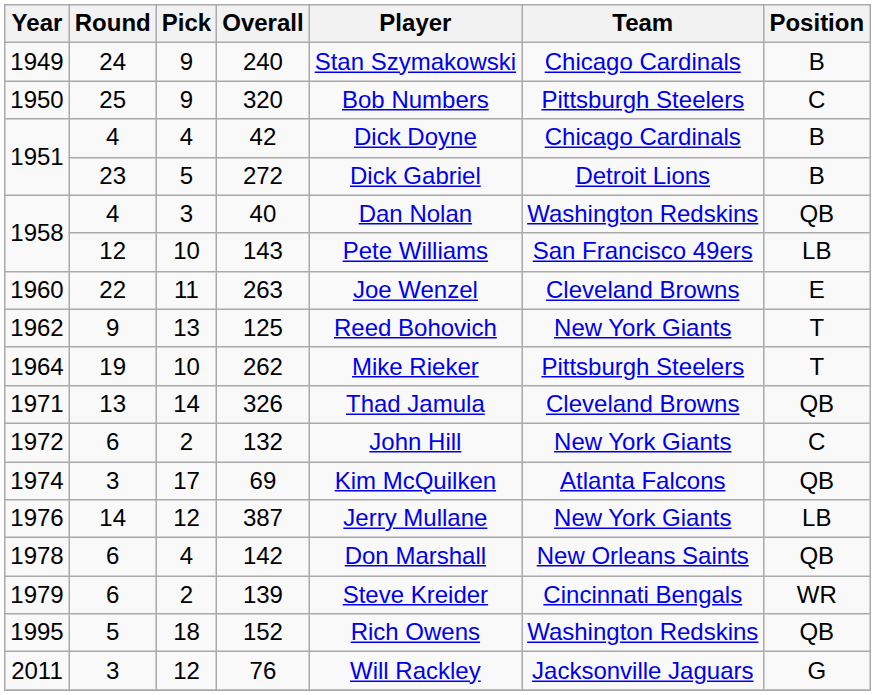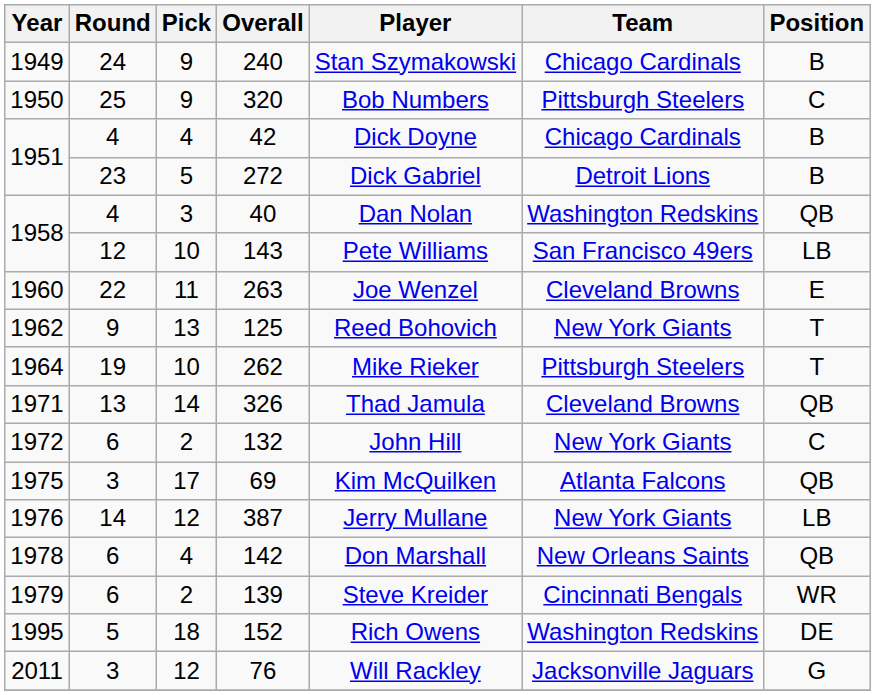 <table class="wikitable sortable" style="text-align: center;">
 <tr>
 <th>Year</th>
 <th>Round</th>
 <th>Pick</th>
 <th>Overall</th>
 <th>Player</th>
 <th>Team</th>
 <th>Position</th>
 </tr>
 <tr>
 <td>1949</td>
 <td>24</td>
 <td>9</td>
 <td>240</td>
 <td><a href='#'>Stan Szymakowski</a></td>
 <td><a href='#'>Chicago Cardinals</a></td>
 <td>B</td>
 </tr>
 <tr>
 <td>1950</td>
 <td>25</td>
 <td>9</td>
 <td>320</td>
 <td><a href='#'>Bob Numbers</a></td>
 <td><a href='#'>Pittsburgh Steelers</a></td>
 <td>C</td>
 </tr>
 <tr>
 <td rowspan="2">1951</td>
 <td>4</td>
 <td>4</td>
 <td>42</td>
 <td><a href='#'>Dick Doyne</a></td>
 <td><a href='#'>Chicago Cardinals</a></td>
 <td>B</td>
 </tr>
 <tr>
 <td>23</td>
 <td>5</td>
 <td>272</td>
 <td><a href='#'>Dick Gabriel</a></td>
 <td><a href='#'>Detroit Lions</a></td>
 <td>B</td>
 </tr>
 <tr>
 <td rowspan="2">1958</td>
 <td>4</td>
 <td>3</td>
 <td>40</td>
 <td><a href='#'>Dan Nolan</a></td>
 <td><a href='#'>Washington Redskins</a></td>
 <td>QB</td>
 </tr>
 <tr>
 <td>12</td>
 <td>10</td>
 <td>143</td>
 <td><a href='#'>Pete Williams</a></td>
 <td><a href='#'>San Francisco 49ers</a></td>
 <td>LB</td>
 </tr>
 <tr>
 <td>1960</td>
 <td>22</td>
 <td>11</td>
 <td>263</td>
 <td><a href='#'>Joe Wenzel</a></td>
 <td><a href='#'>Cleveland Browns</a></td>
 <td>E</td>
 </tr>
 <tr>
 <td>1962</td>
 <td>9</td>
 <td>13</td>
 <td>125</td>
 <td><a href='#'>Reed Bohovich</a></td>
 <td><a href='#'>New York Giants</a></td>
 <td>T</td>
 </tr>
 <tr>
 <td>1964</td>
 <td>19</td>
 <td>10</td>
 <td>262</td>
 <td><a href='#'>Mike Rieker</a></td>
 <td><a href='#'>Pittsburgh Steelers</a></td>
 <td>T</td>
 </tr>
 <tr>
 <td>1971</td>
 <td>13</td>
 <td>14</td>
 <td>326</td>
 <td><a href='#'>Thad Jamula</a></td>
 <td><a href='#'>Cleveland Browns</a></td>
 <td>QB</td>
 </tr>
 <tr>
 <td>1972</td>
 <td>6</td>
 <td>2</td>
 <td>132</td>
 <td><a href='#'>John Hill</a></td>
 <td><a href='#'>New York Giants</a></td>
 <td>C</td>
 </tr>
 <tr>
-<td>1974</td>
+<td>1975</td>
 <td>3</td>
 <td>17</td>
 <td>69</td>
 <td><a href='#'>Kim McQuilken</a></td>
 <td><a href='#'>Atlanta Falcons</a></td>
 <td>QB</td>
 </tr>
 <tr>
 <td>1976</td>
 <td>14</td>
 <td>12</td>
 <td>387</td>
 <td><a href='#'>Jerry Mullane</a></td>
 <td><a href='#'>New York Giants</a></td>
 <td>LB</td>
 </tr>
 <tr>
 <td>1978</td>
 <td>6</td>
 <td>4</td>
 <td>142</td>
 <td><a href='#'>Don Marshall</a></td>
 <td><a href='#'>New Orleans Saints</a></td>
 <td>QB</td>
 </tr>
 <tr>
 <td>1979</td>
 <td>6</td>
 <td>2</td>
 <td>139</td>
 <td><a href='#'>Steve Kreider</a></td>
 <td><a href='#'>Cincinnati Bengals</a></td>
 <td>WR</td>
 </tr>
 <tr>
 <td>1995</td>
 <td>5</td>
 <td>18</td>
 <td>152</td>
 <td><a href='#'>Rich Owens</a></td>
 <td><a href='#'>Washington Redskins</a></td>
-<td>QB</td>
+<td>DE</td>
 </tr>
 <tr>
 <td>2011</td>
 <td>3</td>
 <td>12</td>
 <td>76</td>
 <td><a href='#'>Will Rackley</a></td>
 <td><a href='#'>Jacksonville Jaguars</a></td>
 <td>G</td>
 </tr>
 <tr>
 </tr>
 </table>
